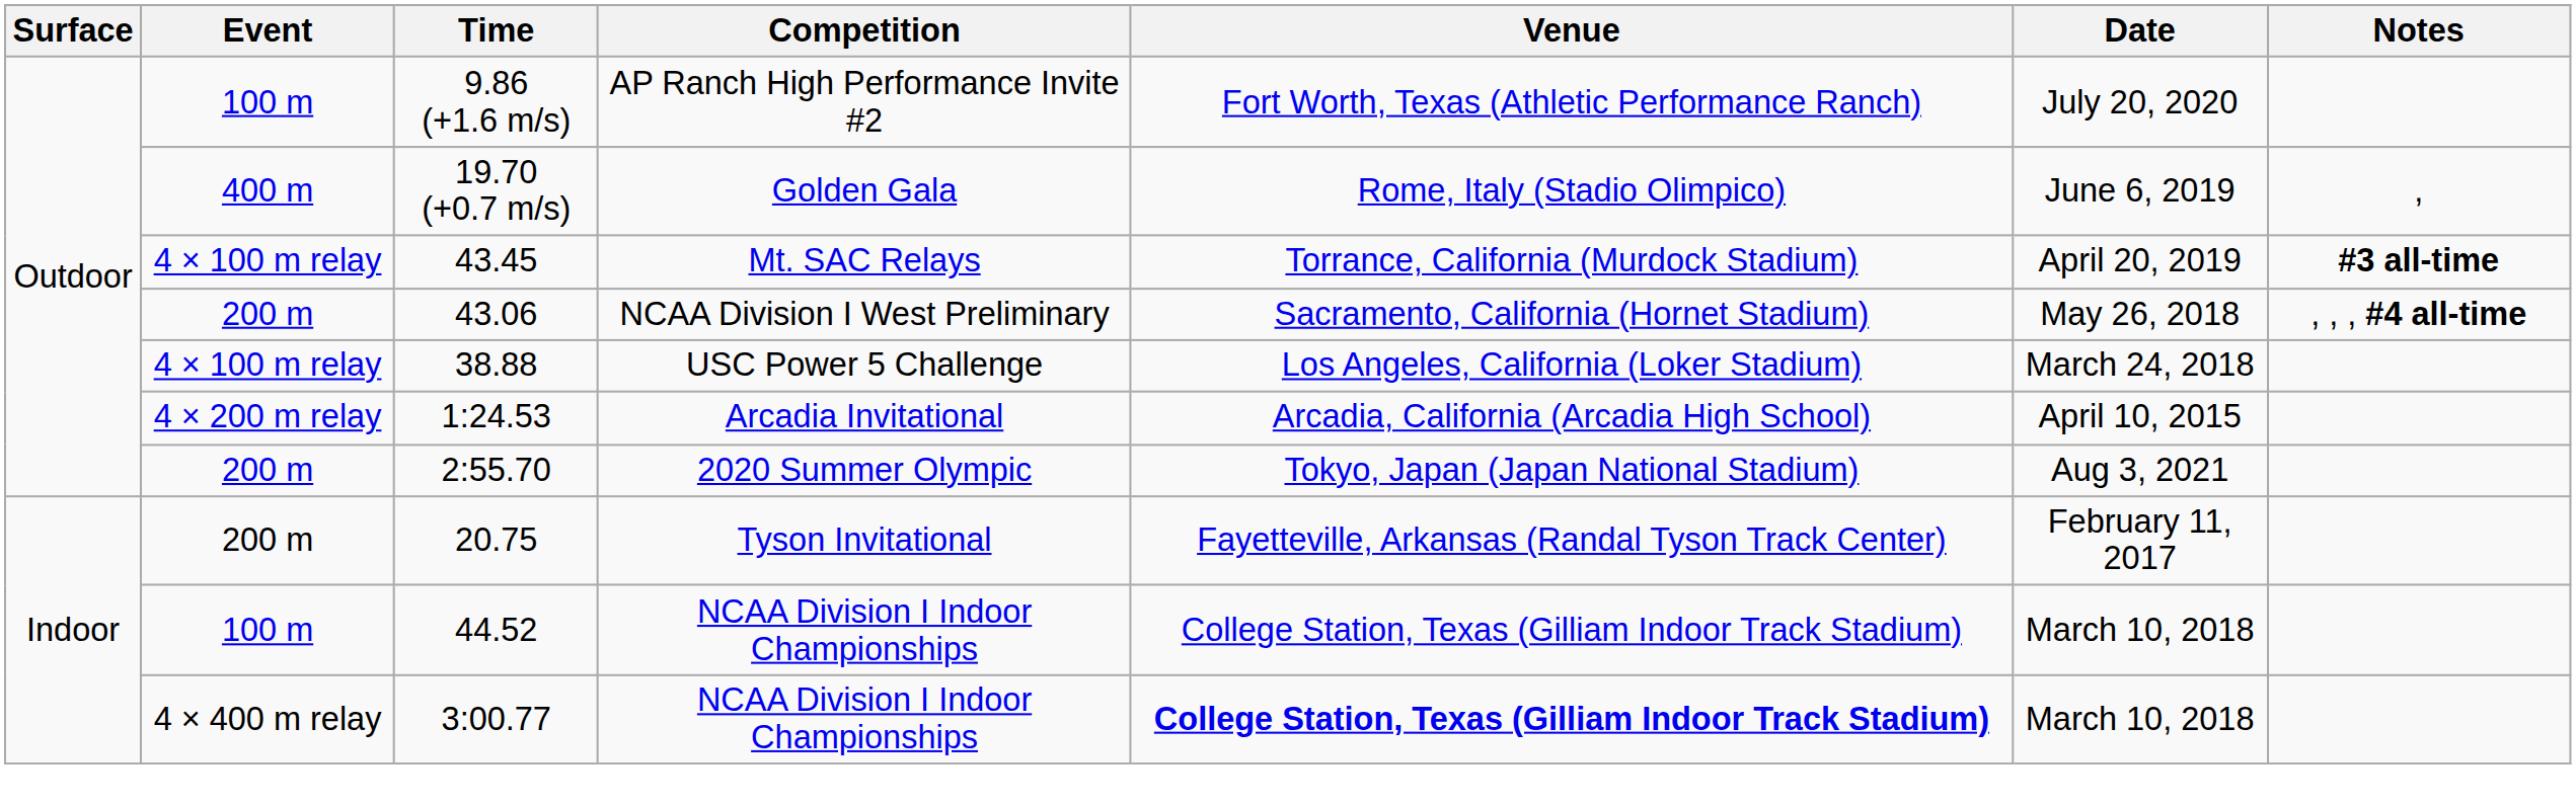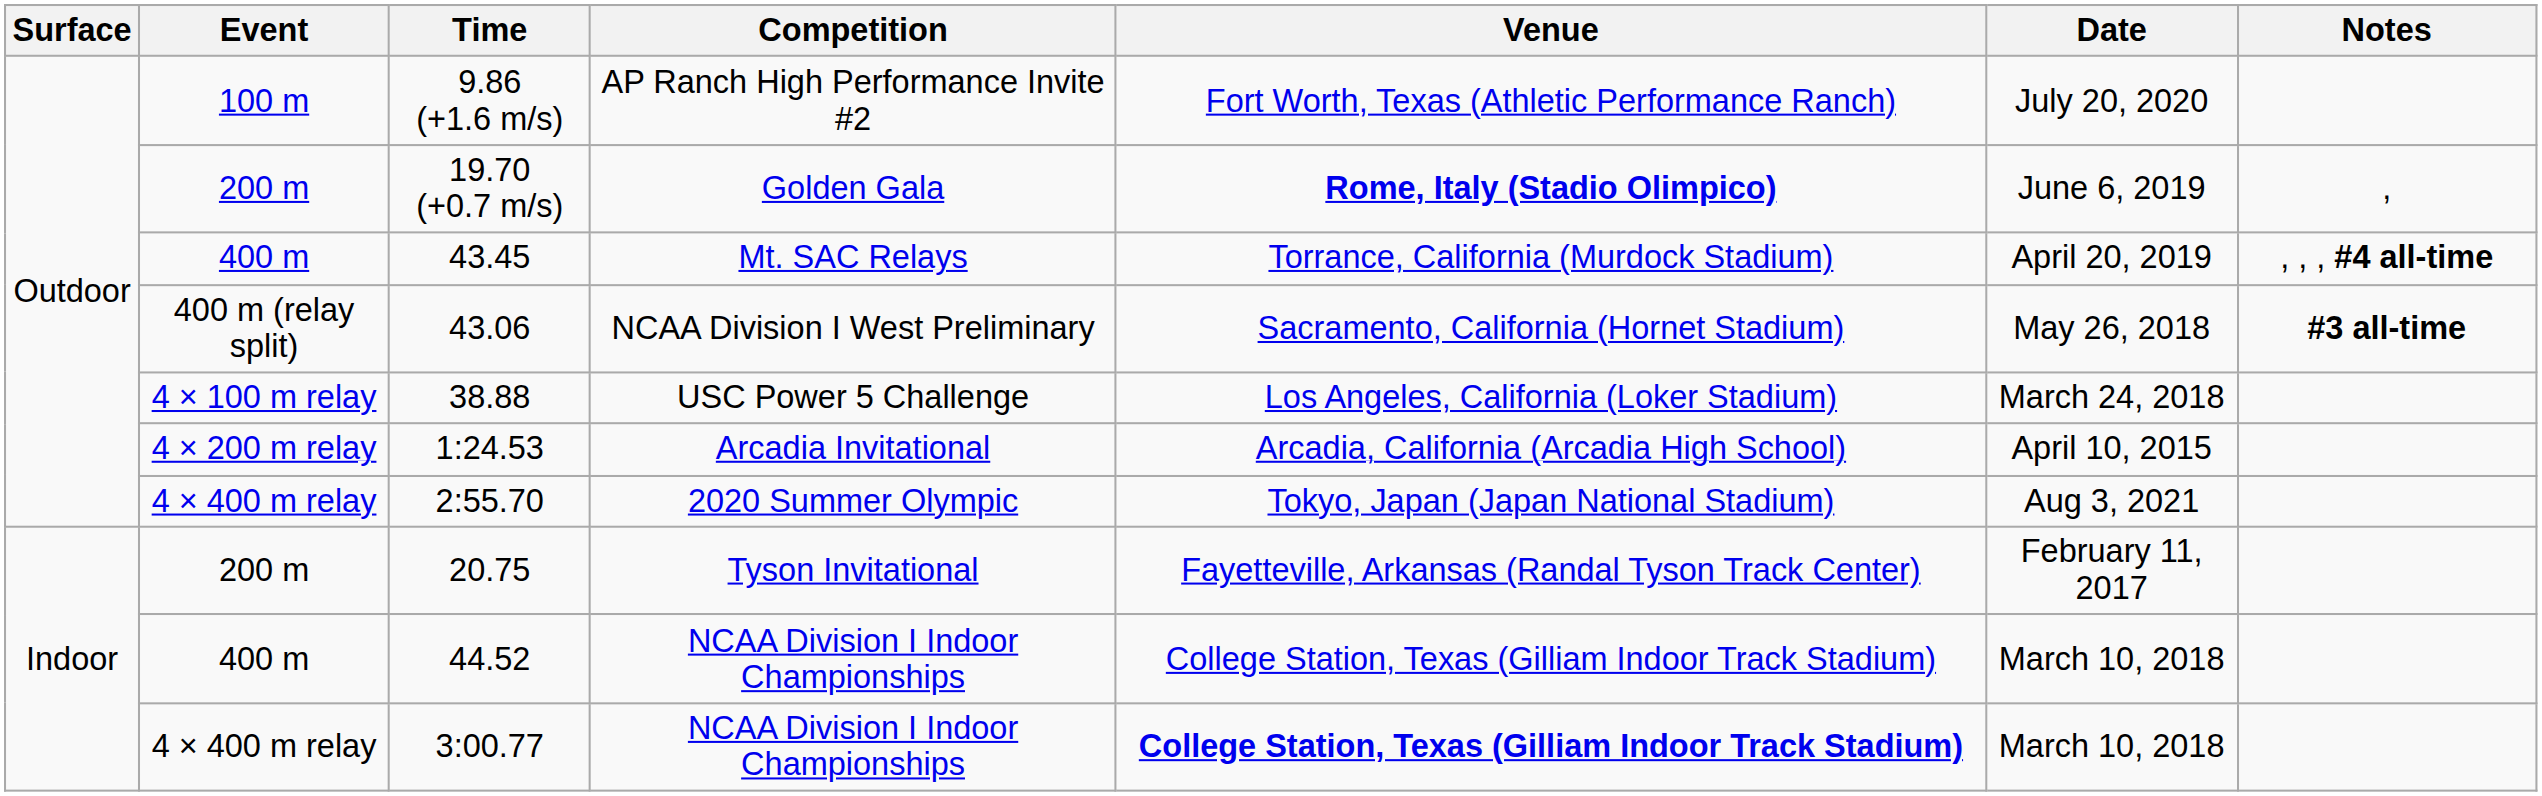 <table class=wikitable style=text-align:center>
 <tr>
 <th width=4%>Surface</th>
 <th width=10%>Event</th>
 <th width=8%>Time</th>
 <th width=21%>Competition</th>
 <th width=35%>Venue</th>
 <th width=10%>Date</th>
 <th width=12%>Notes</th>
 </tr>
 <tr>
 <td rowspan=7>Outdoor</td>
 <td><a href='#'>100&nbsp;m</a></td>
 <td>9.86 (+1.6 m/s)</td>
 <td>AP Ranch High Performance Invite #2</td>
 <td><a href='#'>Fort Worth, Texas (Athletic Performance Ranch)</a></td>
 <td>July 20, 2020</td>
 <td><strong></strong></td>
 </tr>
 <tr>
-<td><a href='#'>400 m</a></td>
+<td><a href='#'>200&nbsp;m</a></td>
 <td>19.70 (+0.7 m/s)</td>
 <td><a href='#'>Golden Gala</a></td>
-<td><a href='#'>Rome, Italy (Stadio Olimpico)</a></td>
+<td><strong><a href='#'>Rome, Italy (Stadio Olimpico)</a></strong></td>
 <td>June 6, 2019</td>
 <td><strong></strong>, <strong><a href='#'></a></strong></td>
 </tr>
 <tr>
-<td><a href='#'>4 × 100&nbsp;m relay</a></td>
+<td><a href='#'>400 m</a></td>
 <td>43.45</td>
 <td><a href='#'>Mt. SAC Relays</a></td>
 <td><a href='#'>Torrance, California (Murdock Stadium)</a></td>
 <td>April 20, 2019</td>
-<td><strong>#3 all-time</strong></td>
+<td><strong></strong>, <strong><a href='#'></a></strong>, <strong><a href='#'></a></strong>, <strong>#4 all-time</strong></td>
 </tr>
 <tr>
-<td><a href='#'>200&nbsp;m</a></td>
+<td>400 m (relay split)</td>
 <td>43.06</td>
 <td>NCAA Division I West Preliminary</td>
 <td><a href='#'>Sacramento, California (Hornet Stadium)</a></td>
 <td>May 26, 2018</td>
-<td><strong></strong>, <strong><a href='#'></a></strong>, <strong><a href='#'></a></strong>, <strong>#4 all-time</strong></td>
+<td><strong>#3 all-time</strong></td>
 </tr>
 <tr>
 <td><a href='#'>4 × 100&nbsp;m relay</a></td>
 <td>38.88</td>
 <td>USC Power 5 Challenge</td>
 <td><a href='#'>Los Angeles, California (Loker Stadium)</a></td>
 <td>March 24, 2018</td>
 <td></td>
 </tr>
 <tr>
 <td><a href='#'>4 × 200&nbsp;m relay</a></td>
 <td>1:24.53</td>
 <td><a href='#'>Arcadia Invitational</a></td>
 <td><a href='#'>Arcadia, California (Arcadia High School)</a></td>
 <td>April 10, 2015</td>
 <td><br><strong><a href='#'></a></strong></td>
 </tr>
 <tr>
-<td><a href='#'>200&nbsp;m</a></td>
+<td><a href='#'>4 × 400&nbsp;m relay</a></td>
 <td>2:55.70</td>
 <td><a href='#'>2020 Summer Olympic</a></td>
 <td><a href='#'>Tokyo, Japan (Japan National Stadium)</a></td>
 <td>Aug 3, 2021</td>
 <td><strong></strong></td>
 </tr>
 <tr>
 <td rowspan=3>Indoor</td>
 <td>200 m</td>
 <td>20.75</td>
 <td><a href='#'>Tyson Invitational</a></td>
 <td><a href='#'>Fayetteville, Arkansas (Randal Tyson Track Center)</a></td>
 <td>February 11, 2017</td>
 <td></td>
 </tr>
 <tr>
-<td><a href='#'>100&nbsp;m</a></td>
+<td>400 m</td>
 <td>44.52</td>
 <td><a href='#'>NCAA Division I Indoor Championships</a></td>
 <td><a href='#'>College Station, Texas (Gilliam Indoor Track Stadium)</a></td>
 <td>March 10, 2018</td>
 <td><strong><a href='#'></a></strong></td>
 </tr>
 <tr>
 <td>4 × 400 m relay</td>
 <td>3:00.77</td>
 <td><a href='#'>NCAA Division I Indoor Championships</a></td>
 <td><strong><a href='#'>College Station, Texas (Gilliam Indoor Track Stadium)</a></strong></td>
 <td>March 10, 2018</td>
 <td><strong><a href='#'></a></strong></td>
 </tr>
 </table>
